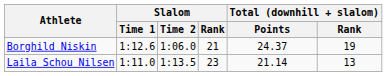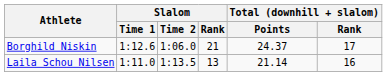 <table class="wikitable" style="font-size:90%">
 <tr>
 <th rowspan="2">Athlete</th>
 <th colspan="3">Slalom</th>
 <th colspan="2">Total (downhill + slalom)</th>
 </tr>
 <tr>
 <th>Time 1</th>
 <th>Time 2</th>
 <th>Rank</th>
 <th>Points</th>
 <th>Rank</th>
 </tr>
 <tr>
 <td><a href='#'>Borghild Niskin</a></td>
 <td align="center">1:12.6</td>
 <td align="center">1:06.0</td>
 <td align="center">21</td>
 <td align="center">24.37</td>
-<td align="center">19</td>
+<td align="center">17</td>
 </tr>
 <tr>
 <td><a href='#'>Laila Schou Nilsen</a></td>
 <td align="center">1:11.0</td>
 <td align="center">1:13.5</td>
-<td align="center">23</td>
+<td align="center">13</td>
 <td align="center">21.14</td>
-<td align="center">13</td>
+<td align="center">16</td>
 </tr>
 </table>
